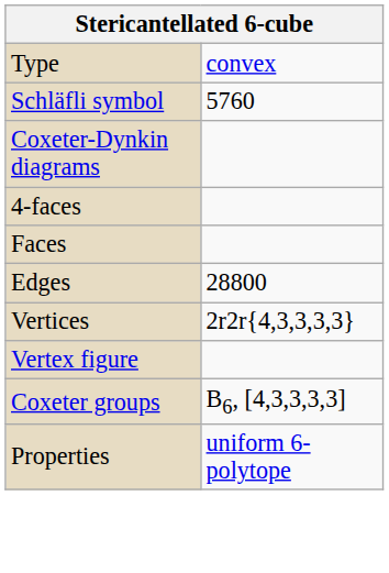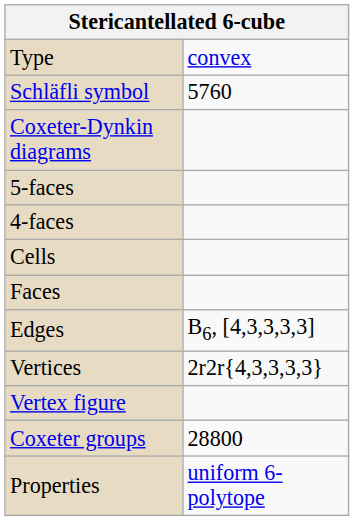 <table class="wikitable" align="right" style="margin-left:10px" width="250">
 <tr>
 <th bgcolor=#e7dcc3 colspan=2>Stericantellated 6-cube</th>
 </tr>
 <tr>
 <td bgcolor=#e7dcc3>Type</td>
 <td><a href='#'>convex</a></td>
 </tr>
 <tr>
 <td bgcolor=#e7dcc3><a href='#'>Schläfli symbol</a></td>
 <td>5760</td>
 </tr>
 <tr>
 <td bgcolor=#e7dcc3><a href='#'>Coxeter-Dynkin diagrams</a></td>
 <td><br></td>
 </tr>
 <tr>
+<td bgcolor=#e7dcc3>5-faces</td>
+<td></td>
+</tr>
+<tr>
 <td bgcolor=#e7dcc3>4-faces</td>
+<td></td>
+</tr>
+<tr>
+<td bgcolor=#e7dcc3>Cells</td>
 <td></td>
 </tr>
 <tr>
 <td bgcolor=#e7dcc3>Faces</td>
 <td></td>
 </tr>
 <tr>
 <td bgcolor=#e7dcc3>Edges</td>
-<td>28800</td>
+<td>B<sub>6</sub>, [4,3,3,3,3]</td>
 </tr>
 <tr>
 <td bgcolor=#e7dcc3>Vertices</td>
 <td>2r2r{4,3,3,3,3}</td>
 </tr>
 <tr>
 <td bgcolor=#e7dcc3><a href='#'>Vertex figure</a></td>
 <td></td>
 </tr>
 <tr>
 <td bgcolor=#e7dcc3><a href='#'>Coxeter groups</a></td>
-<td>B<sub>6</sub>, [4,3,3,3,3]</td>
+<td>28800</td>
 </tr>
 <tr>
 <td bgcolor=#e7dcc3>Properties</td>
 <td><a href='#'>uniform 6-polytope</a></td>
 </tr>
 </table>
